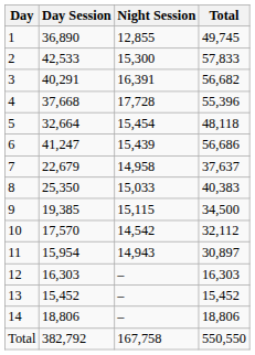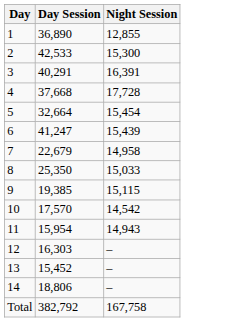 <table class="wikitable">
 <tr>
 <th>Day</th>
 <th>Day Session</th>
 <th>Night Session</th>
-<th>Total</th>
 </tr>
 <tr>
 <td>1</td>
 <td>36,890</td>
 <td>12,855</td>
-<td>49,745</td>
 </tr>
 <tr>
 <td>2</td>
 <td>42,533</td>
 <td>15,300</td>
-<td>57,833</td>
 </tr>
 <tr>
 <td>3</td>
 <td>40,291</td>
 <td>16,391</td>
-<td>56,682</td>
 </tr>
 <tr>
 <td>4</td>
 <td>37,668</td>
 <td>17,728</td>
-<td>55,396</td>
 </tr>
 <tr>
 <td>5</td>
 <td>32,664</td>
 <td>15,454</td>
-<td>48,118</td>
 </tr>
 <tr>
 <td>6</td>
 <td>41,247</td>
 <td>15,439</td>
-<td>56,686</td>
 </tr>
 <tr>
 <td>7</td>
 <td>22,679</td>
 <td>14,958</td>
-<td>37,637</td>
 </tr>
 <tr>
 <td>8</td>
 <td>25,350</td>
 <td>15,033</td>
-<td>40,383</td>
 </tr>
 <tr>
 <td>9</td>
 <td>19,385</td>
 <td>15,115</td>
-<td>34,500</td>
 </tr>
 <tr>
 <td>10</td>
 <td>17,570</td>
 <td>14,542</td>
-<td>32,112</td>
 </tr>
 <tr>
 <td>11</td>
 <td>15,954</td>
 <td>14,943</td>
-<td>30,897</td>
 </tr>
 <tr>
 <td>12</td>
 <td>16,303</td>
 <td>–</td>
-<td>16,303</td>
 </tr>
 <tr>
 <td>13</td>
 <td>15,452</td>
 <td>–</td>
-<td>15,452</td>
 </tr>
 <tr>
 <td>14</td>
 <td>18,806</td>
 <td>–</td>
-<td>18,806</td>
 </tr>
 <tr>
 <td>Total</td>
 <td>382,792</td>
 <td>167,758</td>
-<td>550,550</td>
 </tr>
 </table>
